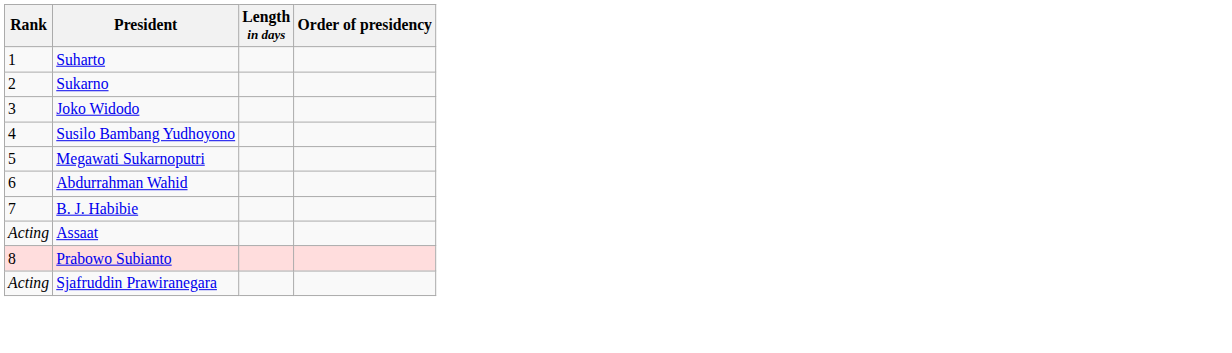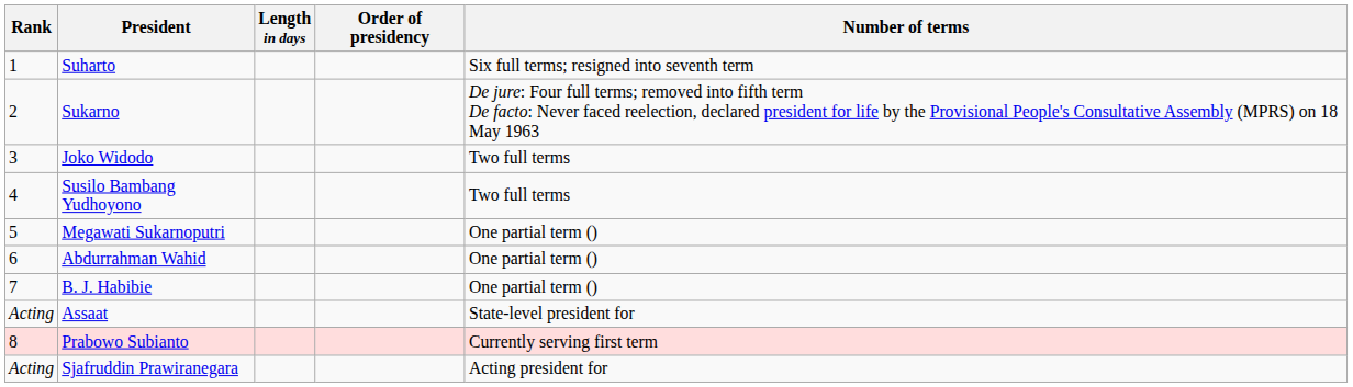 <table class="wikitable sortable">
 <tr>
 <th data-sort-type="number">Rank</th>
 <th data-sort-type="text">President</th>
 <th class="unsortable">Length<br><small><em>in days</em></small></th>
 <th>Order of presidency</th>
+<th class="unsortable">Number of terms</th>
 </tr>
 <tr>
 <td>1</td>
 <td><a href='#'>Suharto</a></td>
 <td></td>
 <td></td>
+<td>Six full terms; resigned  into seventh term</td>
 </tr>
 <tr>
 <td>2</td>
 <td><a href='#'>Sukarno</a></td>
 <td></td>
 <td></td>
+<td><em>De jure</em>: Four full terms; removed  into fifth term<br><em>De facto</em>: Never faced reelection, declared <a href='#'>president for life</a> by the <a href='#'>Provisional People's Consultative Assembly</a> (MPRS) on 18 May 1963</td>
 </tr>
 <tr>
 <td>3</td>
 <td><a href='#'>Joko Widodo</a></td>
 <td></td>
 <td></td>
+<td>Two full terms</td>
 </tr>
 <tr>
 <td>4</td>
 <td><a href='#'>Susilo Bambang Yudhoyono</a></td>
 <td></td>
 <td></td>
+<td>Two full terms</td>
 </tr>
 <tr>
 <td>5</td>
 <td><a href='#'>Megawati Sukarnoputri</a></td>
 <td></td>
 <td></td>
+<td>One partial term ()</td>
 </tr>
 <tr>
 <td>6</td>
 <td><a href='#'>Abdurrahman Wahid</a></td>
 <td></td>
 <td></td>
+<td>One partial term ()</td>
 </tr>
 <tr>
 <td>7</td>
 <td><a href='#'>B. J. Habibie</a></td>
 <td></td>
 <td></td>
+<td>One partial term ()</td>
 </tr>
 <tr>
 <td><em>Acting</em></td>
 <td><a href='#'>Assaat</a></td>
 <td></td>
 <td></td>
+<td>State-level president for </td>
 </tr>
 <tr bgcolor=#FFDDDD>
 <td>8</td>
 <td><a href='#'>Prabowo Subianto</a></td>
 <td></td>
 <td></td>
+<td>Currently serving first term</td>
 </tr>
 <tr>
 <td><em>Acting</em></td>
 <td><a href='#'>Sjafruddin Prawiranegara</a></td>
 <td></td>
 <td></td>
+<td>Acting president for </td>
 </tr>
 </table>
